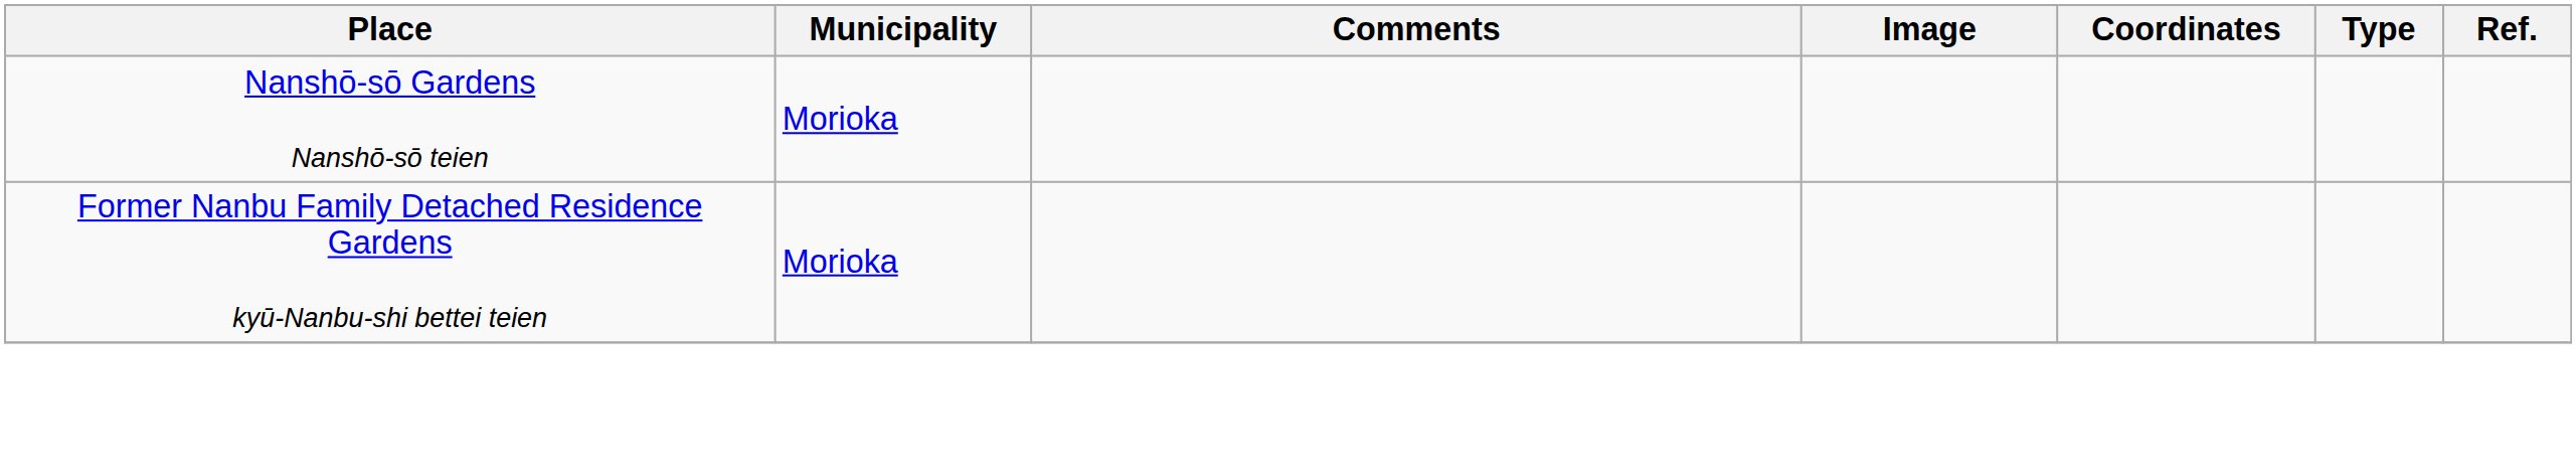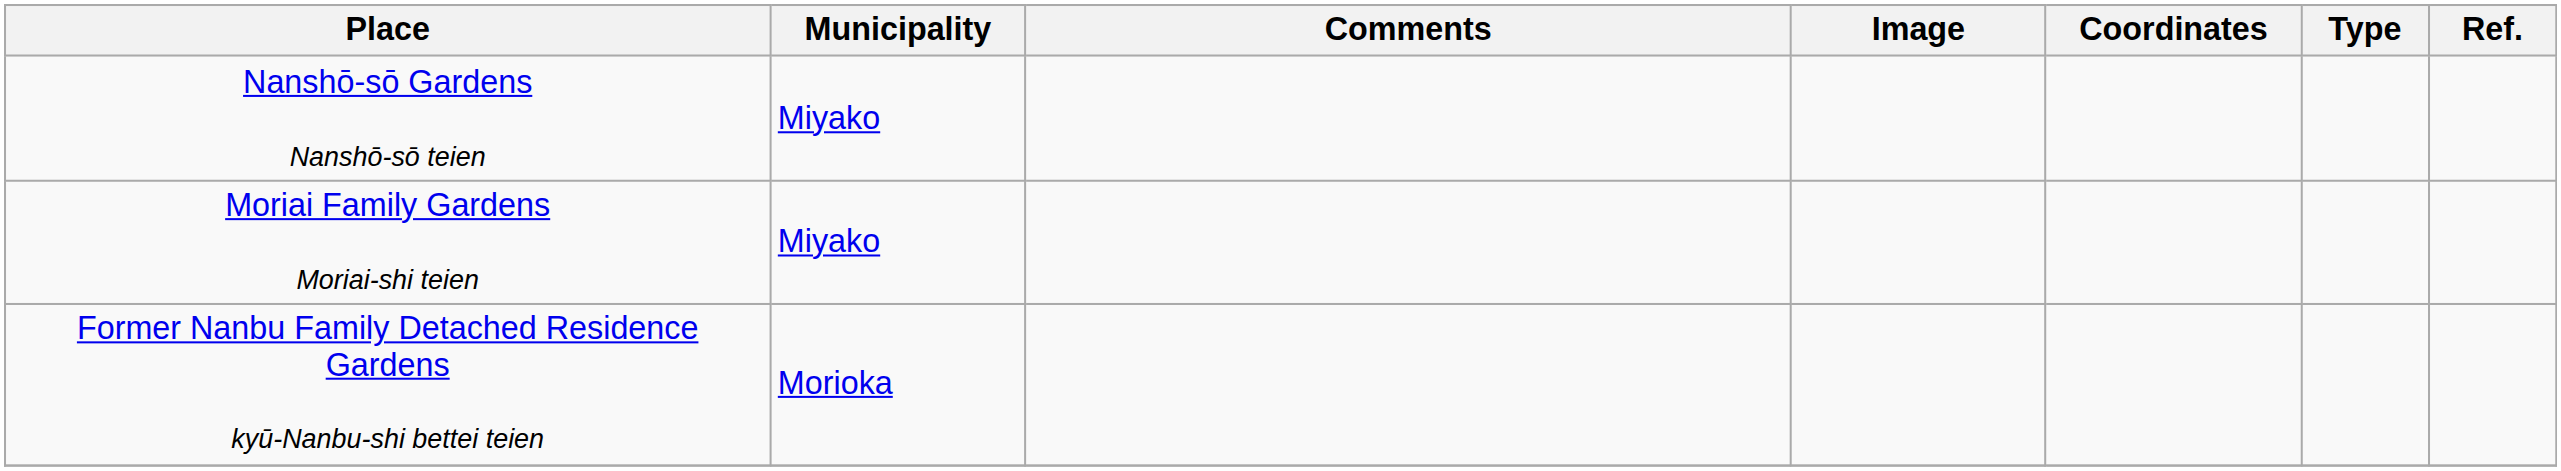 <table class="wikitable sortable"  style="width:100%;">
 <tr>
 <th width="30%" align="left">Place</th>
 <th width="10%" align="left">Municipality</th>
 <th width="30%" align="left" class="unsortable">Comments</th>
 <th width="10%" align="left"  class="unsortable">Image</th>
 <th width="10%" align="left" class="unsortable">Coordinates</th>
 <th width="5%" align="left">Type</th>
 <th width="5%" align="left"  class="unsortable">Ref.</th>
 </tr>
 <tr>
 <td align="center"><a href='#'>Nanshō-sō Gardens</a><br><br><small><em>Nanshō-sō teien</em></small></td>
-<td><a href='#'>Morioka</a></td>
+<td><a href='#'>Miyako</a></td>
+<td></td>
+<td></td>
+<td></td>
+<td></td>
+<td></td>
+</tr>
+<tr>
+<td align="center"><a href='#'>Moriai Family Gardens</a><br><br><small><em>Moriai-shi teien</em></small></td>
+<td><a href='#'>Miyako</a></td>
 <td></td>
 <td></td>
 <td></td>
 <td></td>
 <td></td>
 </tr>
 <tr>
 <td align="center"><a href='#'>Former Nanbu Family Detached Residence Gardens</a><br><br><small><em>kyū-Nanbu-shi bettei teien</em></small></td>
 <td><a href='#'>Morioka</a></td>
 <td></td>
 <td></td>
 <td></td>
 <td></td>
 <td></td>
 </tr>
 <tr>
 </tr>
 </table>
